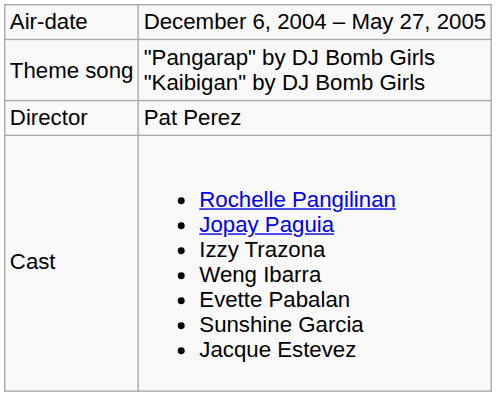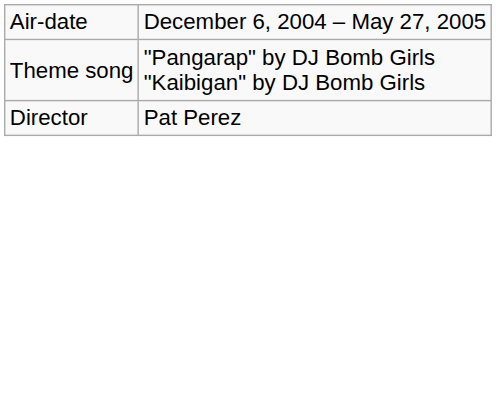 <table class="wikitable">
 <tr>
 <td>Air-date</td>
 <td>December 6, 2004 – May 27, 2005</td>
 </tr>
 <tr>
 <td>Theme song</td>
 <td>"Pangarap" by DJ Bomb Girls <br> "Kaibigan" by DJ Bomb Girls</td>
 </tr>
 <tr>
 <td>Director</td>
 <td>Pat Perez</td>
 </tr>
-<tr>
-<td>Cast</td>
-<td><br><ul><li><a href='#'>Rochelle Pangilinan</a></li><li><a href='#'>Jopay Paguia</a></li><li>Izzy Trazona</li><li>Weng Ibarra</li><li>Evette Pabalan</li><li>Sunshine Garcia</li><li>Jacque Estevez</li></ul></td>
-</tr>
 </table>
